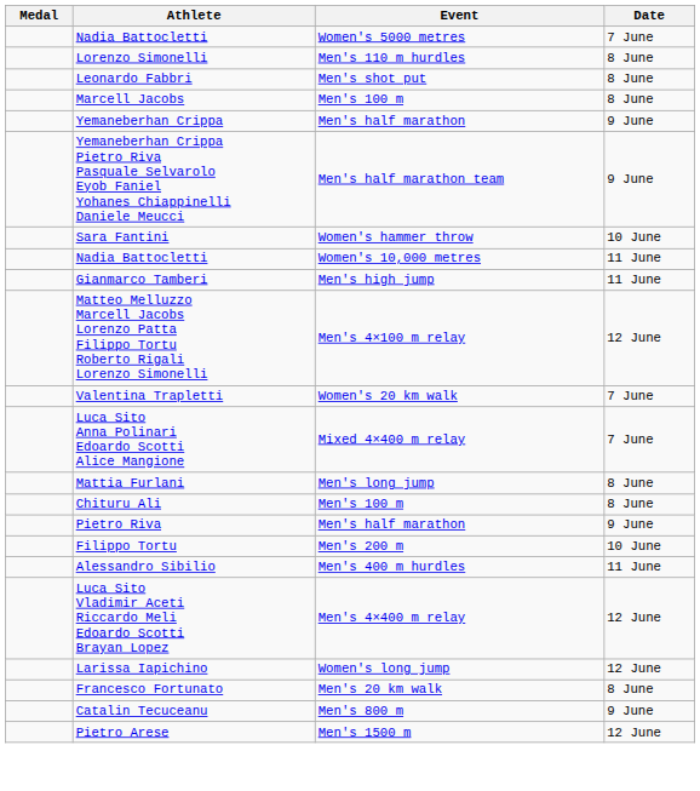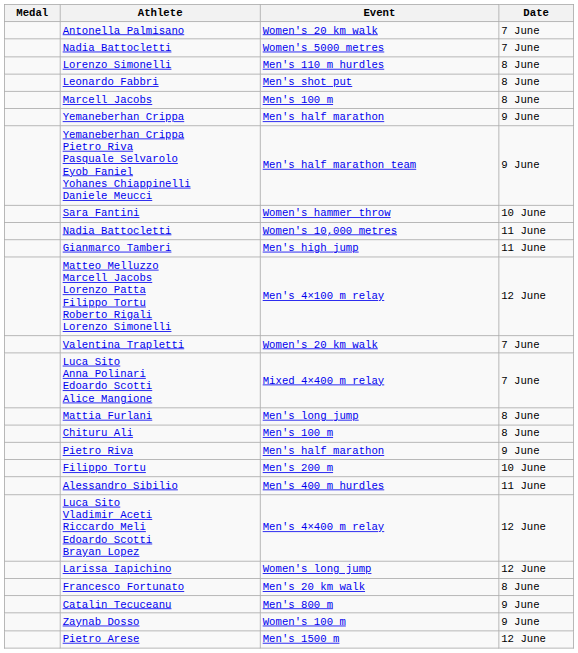 <table class="wikitable sortable" width=55% style="font-size:100%; text-align:left;">
 <tr>
 <th>Medal</th>
 <th>Athlete</th>
 <th>Event</th>
 <th>Date</th>
+</tr>
+<tr>
+<td align=center></td>
+<td><a href='#'>Antonella Palmisano</a></td>
+<td><a href='#'>Women's 20 km walk</a></td>
+<td>7 June</td>
 </tr>
 <tr>
 <td align=center></td>
 <td><a href='#'>Nadia Battocletti</a></td>
 <td><a href='#'>Women's 5000 metres</a></td>
 <td>7 June</td>
 </tr>
 <tr>
 <td align=center></td>
 <td><a href='#'>Lorenzo Simonelli</a></td>
 <td><a href='#'>Men's 110 m hurdles</a></td>
 <td>8 June</td>
 </tr>
 <tr>
 <td align=center></td>
 <td><a href='#'>Leonardo Fabbri</a></td>
 <td><a href='#'>Men's shot put</a></td>
 <td>8 June</td>
 </tr>
 <tr>
 <td align=center></td>
 <td><a href='#'>Marcell Jacobs</a></td>
 <td><a href='#'>Men's 100 m</a></td>
 <td>8 June</td>
 </tr>
 <tr>
 <td align=center></td>
 <td><a href='#'>Yemaneberhan Crippa</a></td>
 <td><a href='#'>Men's half marathon</a></td>
 <td>9 June</td>
 </tr>
 <tr>
 <td align=center></td>
 <td><a href='#'>Yemaneberhan Crippa</a><br><a href='#'>Pietro Riva</a><br><a href='#'>Pasquale Selvarolo</a><br><a href='#'>Eyob Faniel</a><br><a href='#'>Yohanes Chiappinelli</a><br><a href='#'>Daniele Meucci</a></td>
 <td><a href='#'>Men's half marathon team</a></td>
 <td>9 June</td>
 </tr>
 <tr>
 <td align=center></td>
 <td><a href='#'>Sara Fantini</a></td>
 <td><a href='#'>Women's hammer throw</a></td>
 <td>10 June</td>
 </tr>
 <tr>
 <td align=center></td>
 <td><a href='#'>Nadia Battocletti</a></td>
 <td><a href='#'>Women's 10,000 metres</a></td>
 <td>11 June</td>
 </tr>
 <tr>
 <td align=center></td>
 <td><a href='#'>Gianmarco Tamberi</a></td>
 <td><a href='#'>Men's high jump</a></td>
 <td>11 June</td>
 </tr>
 <tr>
 <td align=center></td>
 <td><a href='#'>Matteo Melluzzo</a><br><a href='#'>Marcell Jacobs</a><br><a href='#'>Lorenzo Patta</a><br><a href='#'>Filippo Tortu</a><br><a href='#'>Roberto Rigali</a><br><a href='#'>Lorenzo Simonelli</a></td>
 <td><a href='#'>Men's 4×100 m relay</a></td>
 <td>12 June</td>
 </tr>
 <tr>
 <td align=center></td>
 <td><a href='#'>Valentina Trapletti</a></td>
 <td><a href='#'>Women's 20 km walk</a></td>
 <td>7 June</td>
 </tr>
 <tr>
 <td align=center></td>
 <td><a href='#'>Luca Sito</a><br><a href='#'>Anna Polinari</a><br><a href='#'>Edoardo Scotti</a><br><a href='#'>Alice Mangione</a></td>
 <td><a href='#'>Mixed 4×400 m relay</a></td>
 <td>7 June</td>
 </tr>
 <tr>
 <td align=center></td>
 <td><a href='#'>Mattia Furlani</a></td>
 <td><a href='#'>Men's long jump</a></td>
 <td>8 June</td>
 </tr>
 <tr>
 <td align=center></td>
 <td><a href='#'>Chituru Ali</a></td>
 <td><a href='#'>Men's 100 m</a></td>
 <td>8 June</td>
 </tr>
 <tr>
 <td align=center></td>
 <td><a href='#'>Pietro Riva</a></td>
 <td><a href='#'>Men's half marathon</a></td>
 <td>9 June</td>
 </tr>
 <tr>
 <td align=center></td>
 <td><a href='#'>Filippo Tortu</a></td>
 <td><a href='#'>Men's 200 m</a></td>
 <td>10 June</td>
 </tr>
 <tr>
 <td align=center></td>
 <td><a href='#'>Alessandro Sibilio</a></td>
 <td><a href='#'>Men's 400 m hurdles</a></td>
 <td>11 June</td>
 </tr>
 <tr>
 <td align=center></td>
 <td><a href='#'>Luca Sito</a><br><a href='#'>Vladimir Aceti</a><br><a href='#'>Riccardo Meli</a><br><a href='#'>Edoardo Scotti</a><br><a href='#'>Brayan Lopez</a></td>
 <td><a href='#'>Men's 4×400 m relay</a></td>
 <td>12 June</td>
 </tr>
 <tr>
 <td align=center></td>
 <td><a href='#'>Larissa Iapichino</a></td>
 <td><a href='#'>Women's long jump</a></td>
 <td>12 June</td>
 </tr>
 <tr>
 <td align=center></td>
 <td><a href='#'>Francesco Fortunato</a></td>
 <td><a href='#'>Men's 20 km walk</a></td>
 <td>8 June</td>
 </tr>
 <tr>
 <td align=center></td>
 <td><a href='#'>Catalin Tecuceanu</a></td>
 <td><a href='#'>Men's 800 m</a></td>
 <td>9 June</td>
 </tr>
 <tr>
 <td align=center></td>
+<td><a href='#'>Zaynab Dosso</a></td>
+<td><a href='#'>Women's 100 m</a></td>
+<td>9 June</td>
+</tr>
+<tr>
+<td align=center></td>
 <td><a href='#'>Pietro Arese</a></td>
 <td><a href='#'>Men's 1500 m</a></td>
 <td>12 June</td>
 </tr>
 </table>
